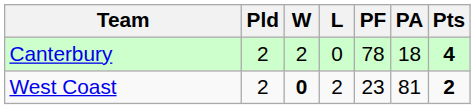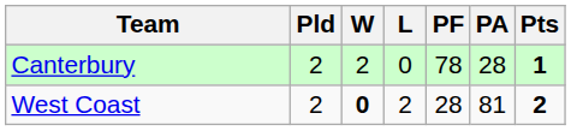 <table class="wikitable" style="text-align:center;">
 <tr>
 <th width=175>Team</th>
 <th width=20 abbr="Played">Pld</th>
 <th width=20 abbr="Won">W</th>
 <th width=20 abbr="Lost">L</th>
 <th width=20 abbr="Points for">PF</th>
 <th width=20 abbr="Points against">PA</th>
 <th width=20 abbr="Points">Pts</th>
 </tr>
 <tr style="background: #ccffcc;">
 <td style="text-align:left;"><a href='#'>Canterbury</a></td>
 <td>2</td>
 <td>2</td>
 <td>0</td>
 <td>78</td>
-<td>18</td>
-<td><strong>4</strong></td>
+<td>28</td>
+<td><strong>1</strong></td>
 </tr>
 <tr>
 <td style="text-align:left;"><a href='#'>West Coast</a></td>
 <td>2</td>
 <td><strong>0</strong></td>
 <td>2</td>
-<td>23</td>
+<td>28</td>
 <td>81</td>
 <td><strong>2</strong></td>
 </tr>
 </table>
